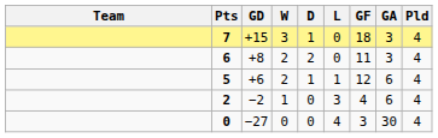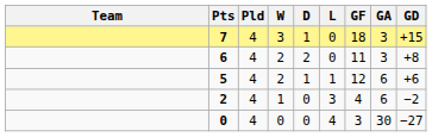 <table class=wikitable style="text-align:center">
 <tr>
 <th width=200>Team</th>
 <th width=20>Pts</th>
-<th width=20>GD</th>
+<th width=20>Pld</th>
 <th width=20>W</th>
 <th width=20>D</th>
 <th width=20>L</th>
 <th width=20>GF</th>
 <th width=20>GA</th>
-<th width=20>Pld</th>
+<th width=20>GD</th>
 </tr>
 <tr style=background:#FFF68F>
 <td align=left></td>
 <td><strong>7</strong></td>
-<td>+15</td>
+<td>4</td>
 <td>3</td>
 <td>1</td>
 <td>0</td>
 <td>18</td>
 <td>3</td>
-<td>4</td>
+<td>+15</td>
 </tr>
 <tr>
 <td align=left></td>
 <td><strong>6</strong></td>
-<td>+8</td>
+<td>4</td>
 <td>2</td>
 <td>2</td>
 <td>0</td>
 <td>11</td>
 <td>3</td>
-<td>4</td>
+<td>+8</td>
 </tr>
 <tr>
 <td align=left></td>
 <td><strong>5</strong></td>
-<td>+6</td>
+<td>4</td>
 <td>2</td>
 <td>1</td>
 <td>1</td>
 <td>12</td>
 <td>6</td>
-<td>4</td>
+<td>+6</td>
 </tr>
 <tr>
 <td align=left></td>
 <td><strong>2</strong></td>
-<td>−2</td>
+<td>4</td>
 <td>1</td>
 <td>0</td>
 <td>3</td>
 <td>4</td>
 <td>6</td>
-<td>4</td>
+<td>−2</td>
 </tr>
 <tr>
 <td align=left></td>
 <td><strong>0</strong></td>
-<td>−27</td>
+<td>4</td>
 <td>0</td>
 <td>0</td>
 <td>4</td>
 <td>3</td>
 <td>30</td>
-<td>4</td>
+<td>−27</td>
 </tr>
 </table>
